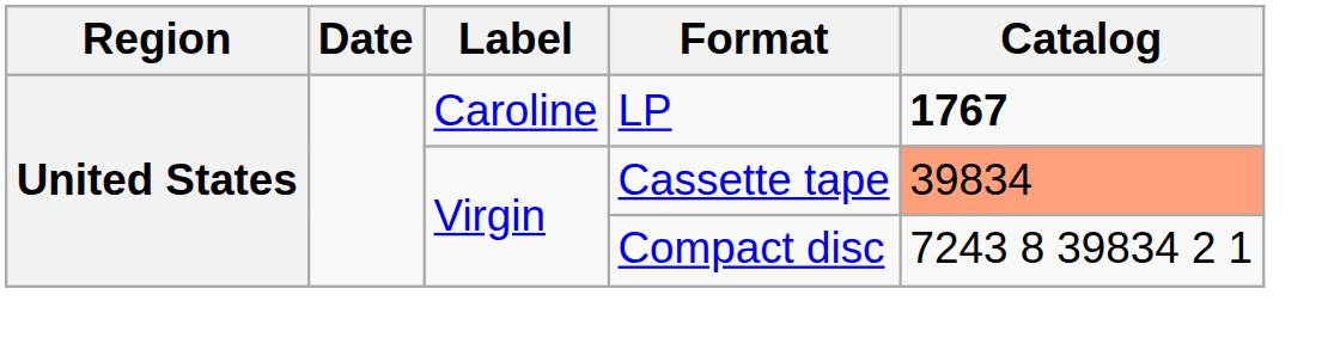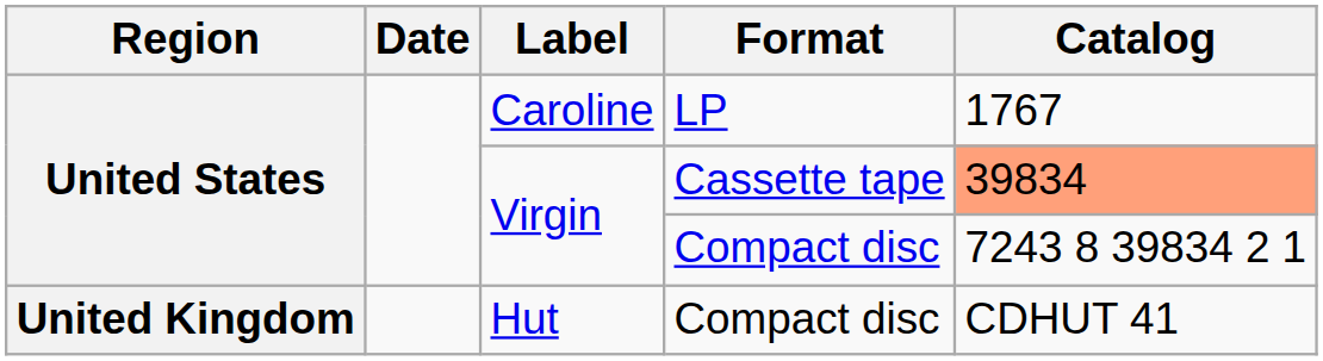 <table class="wikitable plainrowheaders">
 <tr>
 <th>Region</th>
 <th>Date</th>
 <th>Label</th>
 <th>Format</th>
 <th>Catalog</th>
 </tr>
 <tr>
 <th scope="row" rowspan="3">United States</th>
 <td rowspan="3"></td>
 <td><a href='#'>Caroline</a></td>
 <td><a href='#'>LP</a></td>
-<td><strong>1767</strong></td>
+<td>1767</td>
 </tr>
 <tr>
 <td rowspan="2"><a href='#'>Virgin</a></td>
 <td><a href='#'>Cassette tape</a></td>
 <td style="background: lightsalmon;">39834</td>
 </tr>
 <tr>
 <td><a href='#'>Compact disc</a></td>
 <td>7243 8 39834 2 1</td>
 </tr>
+<tr>
+<th scope="row">United Kingdom</th>
+<td></td>
+<td><a href='#'>Hut</a></td>
+<td>Compact disc</td>
+<td>CDHUT 41</td>
+</tr>
 </table>
